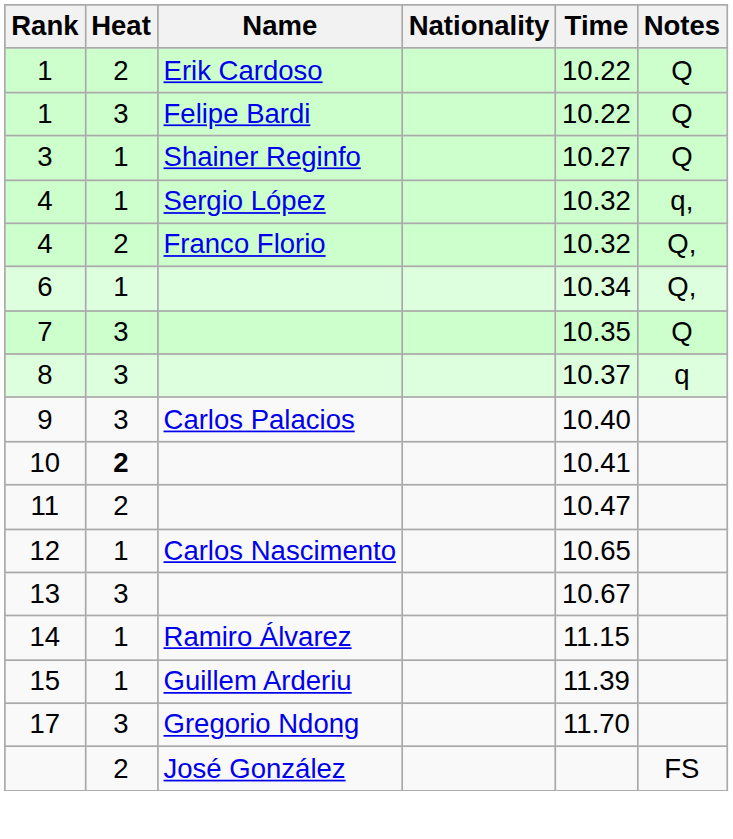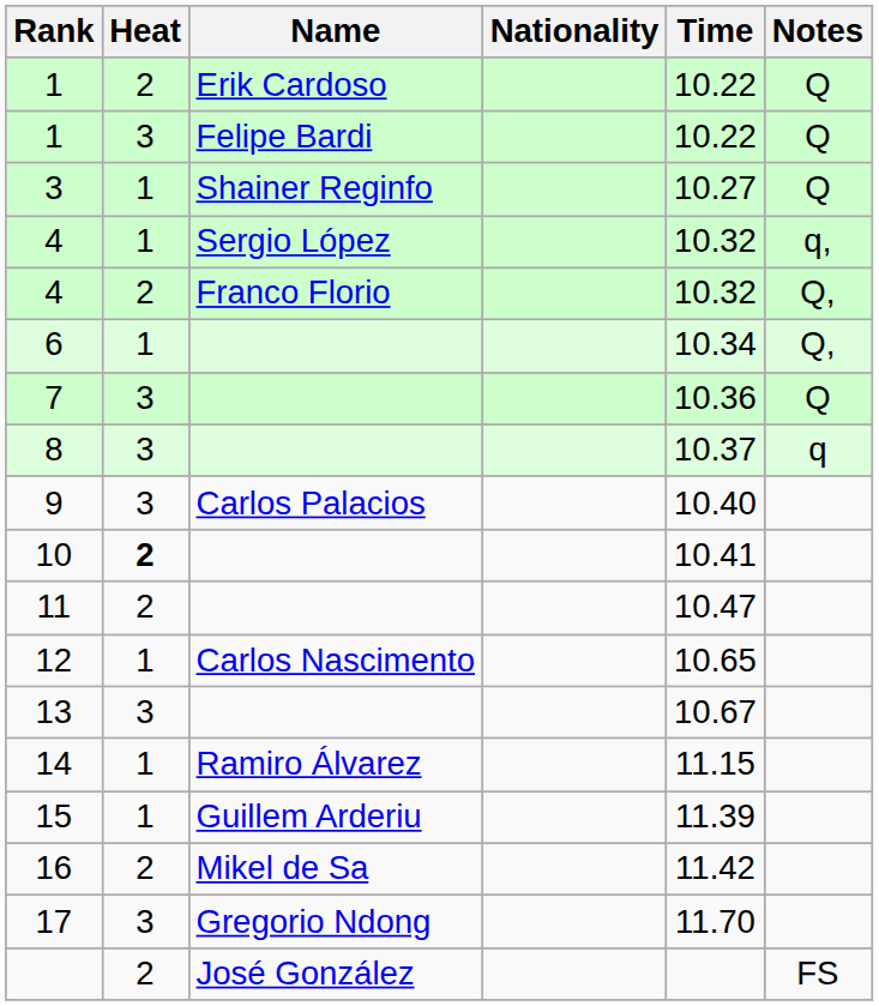 <table class="wikitable sortable" style="text-align:center">
 <tr>
 <th>Rank</th>
 <th>Heat</th>
 <th>Name</th>
 <th>Nationality</th>
 <th>Time</th>
 <th>Notes</th>
 </tr>
 <tr bgcolor=ccffcc>
 <td>1</td>
 <td>2</td>
 <td align=left><a href='#'>Erik Cardoso</a></td>
 <td align=left></td>
 <td>10.22</td>
 <td>Q</td>
 </tr>
 <tr bgcolor=ccffcc>
 <td>1</td>
 <td>3</td>
 <td align=left><a href='#'>Felipe Bardi</a></td>
 <td align=left></td>
 <td>10.22</td>
 <td>Q</td>
 </tr>
 <tr bgcolor=ccffcc>
 <td>3</td>
 <td>1</td>
 <td align=left><a href='#'>Shainer Reginfo</a></td>
 <td align=left></td>
 <td>10.27</td>
 <td>Q</td>
 </tr>
 <tr bgcolor=ccffcc>
 <td>4</td>
 <td>1</td>
 <td align=left><a href='#'>Sergio López</a></td>
 <td align=left></td>
 <td>10.32</td>
 <td>q, <strong></strong></td>
 </tr>
 <tr bgcolor=ccffcc>
 <td>4</td>
 <td>2</td>
 <td align=left><a href='#'>Franco Florio</a></td>
 <td align=left></td>
 <td>10.32</td>
 <td>Q, <strong></strong></td>
 </tr>
 <tr bgcolor=ddffdd>
 <td>6</td>
 <td>1</td>
 <td align=left></td>
 <td align=left></td>
 <td>10.34</td>
 <td>Q, <strong></strong></td>
 </tr>
 <tr bgcolor=ccffcc>
 <td>7</td>
 <td>3</td>
 <td align=left></td>
 <td align=left></td>
-<td>10.35</td>
+<td>10.36</td>
 <td>Q</td>
 </tr>
 <tr bgcolor=ddffdd>
 <td>8</td>
 <td>3</td>
 <td align=left></td>
 <td align=left></td>
 <td>10.37</td>
 <td>q</td>
 </tr>
 <tr>
 <td>9</td>
 <td>3</td>
 <td align=left><a href='#'>Carlos Palacios</a></td>
 <td align=left></td>
 <td>10.40</td>
 <td></td>
 </tr>
 <tr>
 <td>10</td>
 <td><strong>2</strong></td>
 <td align=left></td>
 <td align=left></td>
 <td>10.41</td>
 <td><strong></strong></td>
 </tr>
 <tr>
 <td>11</td>
 <td>2</td>
 <td align=left></td>
 <td align=left></td>
 <td>10.47</td>
 <td></td>
 </tr>
 <tr>
 <td>12</td>
 <td>1</td>
 <td align=left><a href='#'>Carlos Nascimento</a></td>
 <td align=left></td>
 <td>10.65</td>
 <td><strong></strong></td>
 </tr>
 <tr>
 <td>13</td>
 <td>3</td>
 <td align=left></td>
 <td align=left></td>
 <td>10.67</td>
 <td></td>
 </tr>
 <tr>
 <td>14</td>
 <td>1</td>
 <td align=left><a href='#'>Ramiro Álvarez</a></td>
 <td align=left></td>
 <td>11.15</td>
 <td></td>
 </tr>
 <tr>
 <td>15</td>
 <td>1</td>
 <td align=left><a href='#'>Guillem Arderiu</a></td>
 <td align=left></td>
 <td>11.39</td>
 <td><strong></strong></td>
 </tr>
 <tr>
+<td>16</td>
+<td>2</td>
+<td align=left><a href='#'>Mikel de Sa</a></td>
+<td align=left></td>
+<td>11.42</td>
+<td></td>
+</tr>
+<tr>
 <td>17</td>
 <td>3</td>
 <td align=left><a href='#'>Gregorio Ndong</a></td>
 <td align=left></td>
 <td>11.70</td>
 <td></td>
 </tr>
 <tr>
 <td></td>
 <td>2</td>
 <td align=left><a href='#'>José González</a></td>
 <td align=left></td>
 <td></td>
 <td>FS</td>
 </tr>
 </table>
